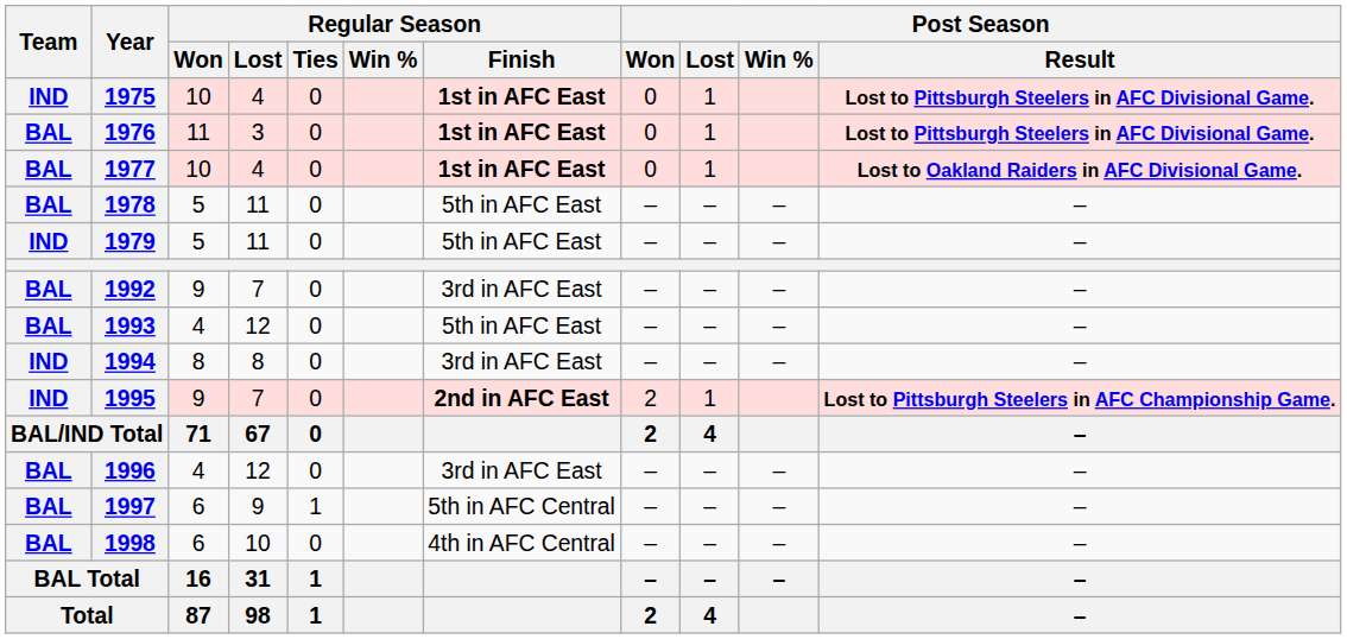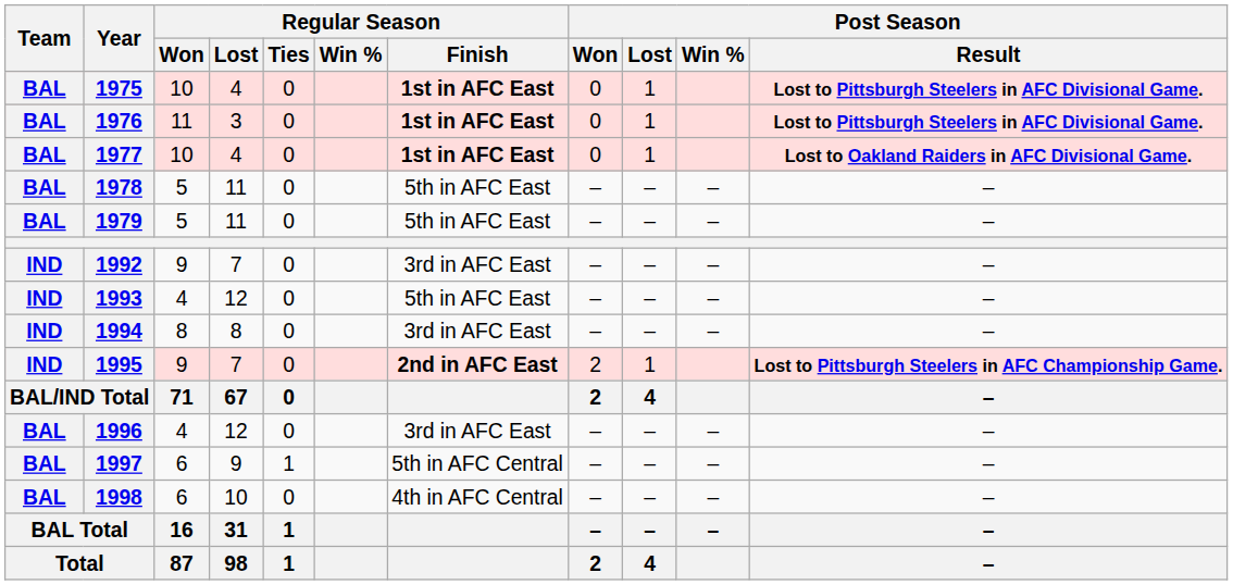 <table class="wikitable" style="font-size: 95%; text-align:center;">
 <tr>
 <th rowspan="2">Team</th>
 <th rowspan="2">Year</th>
 <th colspan="5">Regular Season</th>
 <th colspan="4">Post Season</th>
 </tr>
 <tr>
 <th>Won</th>
 <th>Lost</th>
 <th>Ties</th>
 <th>Win %</th>
 <th>Finish</th>
 <th>Won</th>
 <th>Lost</th>
 <th>Win %</th>
 <th>Result</th>
 </tr>
 <tr style="background:#fdd;">
-<th><a href='#'>IND</a></th>
+<th><a href='#'>BAL</a></th>
 <th><a href='#'>1975</a></th>
 <td>10</td>
 <td>4</td>
 <td>0</td>
 <td></td>
 <td><strong>1st in AFC East</strong></td>
 <td>0</td>
 <td>1</td>
 <td></td>
 <td><small><strong>Lost to <a href='#'>Pittsburgh Steelers</a> in <a href='#'>AFC Divisional Game</a>.</strong></small></td>
 </tr>
 <tr style="background:#fdd;">
 <th><a href='#'>BAL</a></th>
 <th><a href='#'>1976</a></th>
 <td>11</td>
 <td>3</td>
 <td>0</td>
 <td></td>
 <td><strong>1st in AFC East</strong></td>
 <td>0</td>
 <td>1</td>
 <td></td>
 <td><small><strong>Lost to <a href='#'>Pittsburgh Steelers</a> in <a href='#'>AFC Divisional Game</a>.</strong></small></td>
 </tr>
 <tr style="background:#fdd;">
 <th><a href='#'>BAL</a></th>
 <th><a href='#'>1977</a></th>
 <td>10</td>
 <td>4</td>
 <td>0</td>
 <td></td>
 <td><strong>1st in AFC East</strong></td>
 <td>0</td>
 <td>1</td>
 <td></td>
 <td><small><strong>Lost to <a href='#'>Oakland Raiders</a> in <a href='#'>AFC Divisional Game</a>.</strong></small></td>
 </tr>
 <tr>
 <th><a href='#'>BAL</a></th>
 <th><a href='#'>1978</a></th>
 <td>5</td>
 <td>11</td>
 <td>0</td>
 <td></td>
 <td>5th in AFC East</td>
 <td>–</td>
 <td>–</td>
 <td>–</td>
 <td>–</td>
 </tr>
 <tr>
-<th><a href='#'>IND</a></th>
+<th><a href='#'>BAL</a></th>
 <th><a href='#'>1979</a></th>
 <td>5</td>
 <td>11</td>
 <td>0</td>
 <td></td>
 <td>5th in AFC East</td>
 <td>–</td>
 <td>–</td>
 <td>–</td>
 <td>–</td>
 </tr>
 <tr>
 <th colspan="11"></th>
 </tr>
 <tr>
-<th><a href='#'>BAL</a></th>
+<th><a href='#'>IND</a></th>
 <th><a href='#'>1992</a></th>
 <td>9</td>
 <td>7</td>
 <td>0</td>
 <td></td>
 <td>3rd in AFC East</td>
 <td>–</td>
 <td>–</td>
 <td>–</td>
 <td>–</td>
 </tr>
 <tr>
-<th><a href='#'>BAL</a></th>
+<th><a href='#'>IND</a></th>
 <th><a href='#'>1993</a></th>
 <td>4</td>
 <td>12</td>
 <td>0</td>
 <td></td>
 <td>5th in AFC East</td>
 <td>–</td>
 <td>–</td>
 <td>–</td>
 <td>–</td>
 </tr>
 <tr>
 <th><a href='#'>IND</a></th>
 <th><a href='#'>1994</a></th>
 <td>8</td>
 <td>8</td>
 <td>0</td>
 <td></td>
 <td>3rd in AFC East</td>
 <td>–</td>
 <td>–</td>
 <td>–</td>
 <td>–</td>
 </tr>
 <tr style="background:#fdd;">
 <th><a href='#'>IND</a></th>
 <th><a href='#'>1995</a></th>
 <td>9</td>
 <td>7</td>
 <td>0</td>
 <td></td>
 <td><strong>2nd in AFC East</strong></td>
 <td>2</td>
 <td>1</td>
 <td></td>
 <td><small><strong>Lost to <a href='#'>Pittsburgh Steelers</a> in <a href='#'>AFC Championship Game</a>.</strong></small></td>
 </tr>
 <tr>
 <th colspan="2">BAL/IND Total</th>
 <th>71</th>
 <th>67</th>
 <th>0</th>
 <th></th>
 <th></th>
 <th>2</th>
 <th>4</th>
 <th></th>
 <th>–</th>
 </tr>
 <tr>
 <th><a href='#'>BAL</a></th>
 <th><a href='#'>1996</a></th>
 <td>4</td>
 <td>12</td>
 <td>0</td>
 <td></td>
 <td>3rd in AFC East</td>
 <td>–</td>
 <td>–</td>
 <td>–</td>
 <td>–</td>
 </tr>
 <tr>
 <th><a href='#'>BAL</a></th>
 <th><a href='#'>1997</a></th>
 <td>6</td>
 <td>9</td>
 <td>1</td>
 <td></td>
 <td>5th in AFC Central</td>
 <td>–</td>
 <td>–</td>
 <td>–</td>
 <td>–</td>
 </tr>
 <tr>
 <th><a href='#'>BAL</a></th>
 <th><a href='#'>1998</a></th>
 <td>6</td>
 <td>10</td>
 <td>0</td>
 <td></td>
 <td>4th in AFC Central</td>
 <td>–</td>
 <td>–</td>
 <td>–</td>
 <td>–</td>
 </tr>
 <tr>
 <th colspan="2">BAL Total</th>
 <th>16</th>
 <th>31</th>
 <th>1</th>
 <th></th>
 <th></th>
 <th>–</th>
 <th>–</th>
 <th>–</th>
 <th>–</th>
 </tr>
 <tr>
 <th colspan="2">Total</th>
 <th>87</th>
 <th>98</th>
 <th>1</th>
 <th></th>
 <th></th>
 <th>2</th>
 <th>4</th>
 <th></th>
 <th>–</th>
 </tr>
 </table>
